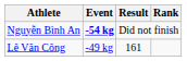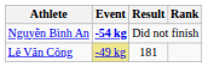 <table class="wikitable">
 <tr>
 <th>Athlete</th>
 <th>Event</th>
 <th>Result</th>
 <th>Rank</th>
 </tr>
 <tr align=center>
 <td align=left><a href='#'>Nguyễn Bình An</a></td>
 <td align=left><strong><a href='#'>-54 kg</a></strong></td>
 <td colspan=2>Did not finish</td>
 </tr>
 <tr align=center>
 <td align=left><a href='#'>Lê Văn Công</a></td>
-<td align=left><a href='#'>-49 kg</a></td>
-<td>161</td>
+<td align=left style="background: khaki;"><a href='#'>-49 kg</a></td>
+<td>181</td>
 <td></td>
 </tr>
 </table>
